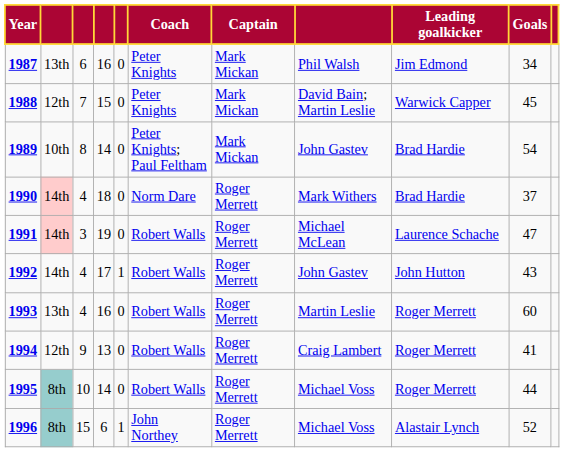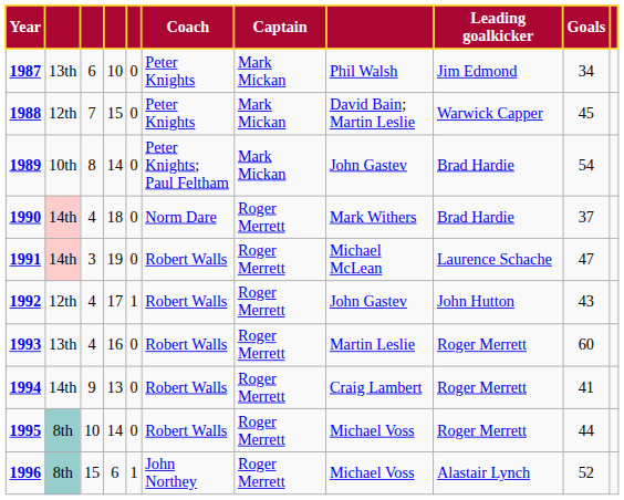 <table class="wikitable"; style="width:100%;">
 <tr>
 <th style="background:#AB0534; color:#FFFFFF; border:solid #FFD938 2px">Year</th>
 <th style="background:#AB0534; color:#FFFFFF; border:solid #FFD938 2px"></th>
 <th style="background:#AB0534; color:#FFFFFF; border:solid #FFD938 2px"></th>
 <th style="background:#AB0534; color:#FFFFFF; border:solid #FFD938 2px"></th>
 <th style="background:#AB0534; color:#FFFFFF; border:solid #FFD938 2px"></th>
 <th style="background:#AB0534; color:#FFFFFF; border:solid #FFD938 2px">Coach</th>
 <th style="background:#AB0534; color:#FFFFFF; border:solid #FFD938 2px">Captain</th>
 <th style="background:#AB0534; color:#FFFFFF; border:solid #FFD938 2px"></th>
 <th style="background:#AB0534; color:#FFFFFF; border:solid #FFD938 2px">Leading goalkicker</th>
 <th style="background:#AB0534; color:#FFFFFF; border:solid #FFD938 2px">Goals</th>
 <th style="background:#AB0534; color:#FFFFFF; border:solid #FFD938 2px"></th>
 </tr>
 <tr>
 <td align=center><strong><a href='#'>1987</a></strong></td>
 <td align=center>13th</td>
 <td align=center>6</td>
-<td align=center>16</td>
+<td align=center>10</td>
 <td align=center>0</td>
 <td><a href='#'>Peter Knights</a></td>
 <td><a href='#'>Mark Mickan</a></td>
 <td><a href='#'>Phil Walsh</a></td>
 <td><a href='#'>Jim Edmond</a></td>
 <td align=center>34</td>
 <td align=center></td>
 </tr>
 <tr>
 <td align=center><strong><a href='#'>1988</a></strong></td>
 <td align=center>12th</td>
 <td align=center>7</td>
 <td align=center>15</td>
 <td align=center>0</td>
 <td><a href='#'>Peter Knights</a></td>
 <td><a href='#'>Mark Mickan</a></td>
 <td><a href='#'>David Bain</a>; <br> <a href='#'>Martin Leslie</a></td>
 <td><a href='#'>Warwick Capper</a></td>
 <td align=center>45</td>
 <td align=center></td>
 </tr>
 <tr>
 <td align=center><strong><a href='#'>1989</a></strong></td>
 <td align=center>10th</td>
 <td align=center>8</td>
 <td align=center>14</td>
 <td align=center>0</td>
 <td><a href='#'>Peter Knights</a>; <br> <a href='#'>Paul Feltham</a></td>
 <td><a href='#'>Mark Mickan</a></td>
 <td><a href='#'>John Gastev</a></td>
 <td><a href='#'>Brad Hardie</a></td>
 <td align=center>54</td>
 <td align=center></td>
 </tr>
 <tr>
 <td align=center><strong><a href='#'>1990</a></strong></td>
 <td style=background:#FFCCCC; align=center>14th</td>
 <td align=center>4</td>
 <td align=center>18</td>
 <td align=center>0</td>
 <td><a href='#'>Norm Dare</a></td>
 <td><a href='#'>Roger Merrett</a></td>
 <td><a href='#'>Mark Withers</a></td>
 <td><a href='#'>Brad Hardie</a></td>
 <td align=center>37</td>
 <td align=center></td>
 </tr>
 <tr>
 <td align=center><strong><a href='#'>1991</a></strong></td>
 <td style=background:#FFCCCC; align=center>14th</td>
 <td align=center>3</td>
 <td align=center>19</td>
 <td align=center>0</td>
 <td><a href='#'>Robert Walls</a></td>
 <td><a href='#'>Roger Merrett</a></td>
 <td><a href='#'>Michael McLean</a></td>
 <td><a href='#'>Laurence Schache</a></td>
 <td align=center>47</td>
 <td align=center></td>
 </tr>
 <tr>
 <td align=center><strong><a href='#'>1992</a></strong></td>
-<td align=center>14th</td>
+<td align=center>12th</td>
 <td align=center>4</td>
 <td align=center>17</td>
 <td align=center>1</td>
 <td><a href='#'>Robert Walls</a></td>
 <td><a href='#'>Roger Merrett</a></td>
 <td><a href='#'>John Gastev</a></td>
 <td><a href='#'>John Hutton</a></td>
 <td align=center>43</td>
 <td align=center></td>
 </tr>
 <tr>
 <td align=center><strong><a href='#'>1993</a></strong></td>
 <td align=center>13th</td>
 <td align=center>4</td>
 <td align=center>16</td>
 <td align=center>0</td>
 <td><a href='#'>Robert Walls</a></td>
 <td><a href='#'>Roger Merrett</a></td>
 <td><a href='#'>Martin Leslie</a></td>
 <td><a href='#'>Roger Merrett</a></td>
 <td align=center>60</td>
 <td align=center></td>
 </tr>
 <tr>
 <td align=center><strong><a href='#'>1994</a></strong></td>
-<td align=center>12th</td>
+<td align=center>14th</td>
 <td align=center>9</td>
 <td align=center>13</td>
 <td align=center>0</td>
 <td><a href='#'>Robert Walls</a></td>
 <td><a href='#'>Roger Merrett</a></td>
 <td><a href='#'>Craig Lambert</a></td>
 <td><a href='#'>Roger Merrett</a></td>
 <td align=center>41</td>
 <td align=center></td>
 </tr>
 <tr>
 <td align=center><strong><a href='#'>1995</a></strong></td>
 <td style=background:#96CDCD; align=center>8th</td>
 <td align=center>10</td>
 <td align=center>14</td>
 <td align=center>0</td>
 <td><a href='#'>Robert Walls</a></td>
 <td><a href='#'>Roger Merrett</a></td>
 <td><a href='#'>Michael Voss</a></td>
 <td><a href='#'>Roger Merrett</a></td>
 <td align=center>44</td>
 <td align=center></td>
 </tr>
 <tr>
 <td align=center><strong><a href='#'>1996</a></strong></td>
 <td style=background:#96CDCD; align=center>8th</td>
 <td align=center>15</td>
 <td align=center>6</td>
 <td align=center>1</td>
 <td><a href='#'>John Northey</a></td>
 <td><a href='#'>Roger Merrett</a></td>
 <td><a href='#'>Michael Voss</a></td>
 <td><a href='#'>Alastair Lynch</a></td>
 <td align=center>52</td>
 <td align=center></td>
 </tr>
 </table>
